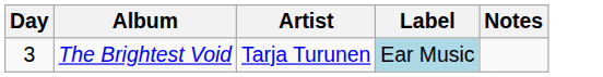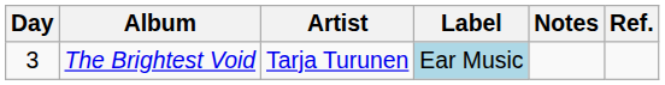 <table class="wikitable">
 <tr>
 <th>Day</th>
 <th>Album</th>
 <th>Artist</th>
 <th>Label</th>
 <th>Notes</th>
+<th>Ref.</th>
 </tr>
 <tr>
 <td rowspan="1" style="text-align:center;">3</td>
 <td><em><a href='#'>The Brightest Void</a></em></td>
 <td><a href='#'>Tarja Turunen</a></td>
 <td style="background: lightblue;">Ear Music</td>
 <td></td>
+<td style="text-align:center;"></td>
 </tr>
 </table>
